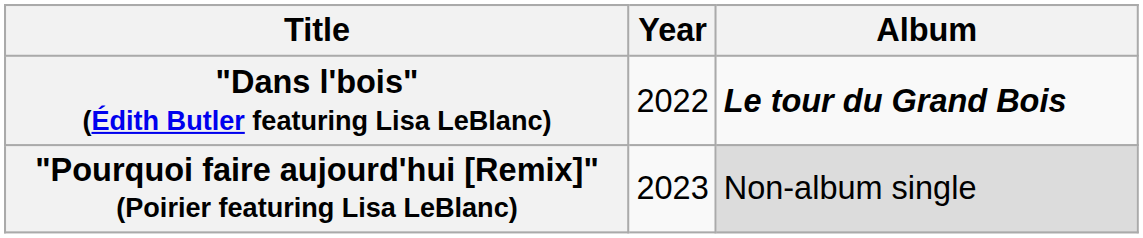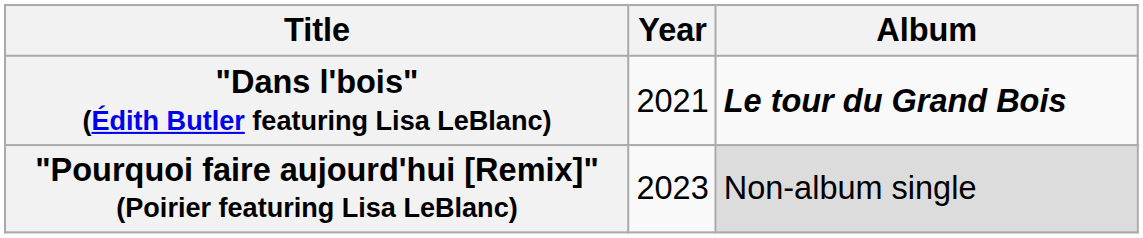 <table class="wikitable plainrowheaders">
 <tr>
 <th style="text-align:center" width="300">Title</th>
 <th style="text-align:center" width="20">Year</th>
 <th style="text-align:center" width="200">Album</th>
 </tr>
 <tr>
 <th scope="row">"Dans l'bois"<br><small>(<a href='#'>Édith Butler</a> featuring Lisa LeBlanc)</small></th>
-<td>2022</td>
+<td>2021</td>
 <td><strong><em>Le tour du Grand Bois</em></strong></td>
 </tr>
 <tr>
 <th scope="row">"Pourquoi faire aujourd'hui [Remix]"<br><small>(Poirier featuring Lisa LeBlanc)</small></th>
 <td>2023</td>
 <td style="background:#Dcdcdc">Non-album single</td>
 </tr>
 </table>
